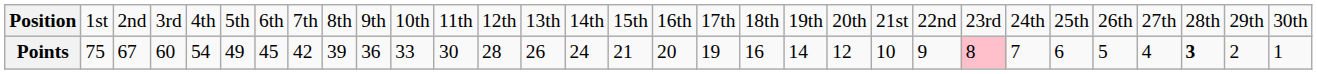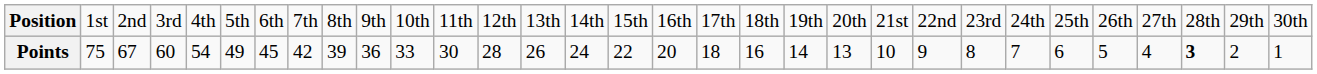 <table class="wikitable" border="1" style="font-size: 85%">
 <tr>
 <th>Position</th>
 <td>1st</td>
 <td>2nd</td>
 <td>3rd</td>
 <td>4th</td>
 <td>5th</td>
 <td>6th</td>
 <td>7th</td>
 <td>8th</td>
 <td>9th</td>
 <td>10th</td>
 <td>11th</td>
 <td>12th</td>
 <td>13th</td>
 <td>14th</td>
 <td>15th</td>
 <td>16th</td>
 <td>17th</td>
 <td>18th</td>
 <td>19th</td>
 <td>20th</td>
 <td>21st</td>
 <td>22nd</td>
 <td>23rd</td>
 <td>24th</td>
 <td>25th</td>
 <td>26th</td>
 <td>27th</td>
 <td>28th</td>
 <td>29th</td>
 <td>30th</td>
 </tr>
 <tr>
 <th>Points</th>
 <td>75</td>
 <td>67</td>
 <td>60</td>
 <td>54</td>
 <td>49</td>
 <td>45</td>
 <td>42</td>
 <td>39</td>
 <td>36</td>
 <td>33</td>
 <td>30</td>
 <td>28</td>
 <td>26</td>
 <td>24</td>
-<td>21</td>
+<td>22</td>
 <td>20</td>
-<td>19</td>
+<td>18</td>
 <td>16</td>
 <td>14</td>
-<td>12</td>
+<td>13</td>
 <td>10</td>
 <td>9</td>
-<td style="background: pink;">8</td>
+<td>8</td>
 <td>7</td>
 <td>6</td>
 <td>5</td>
 <td>4</td>
 <td><strong>3</strong></td>
 <td>2</td>
 <td>1</td>
 </tr>
 </table>
